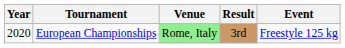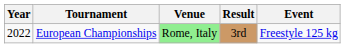 <table class="wikitable" style="font-size:95%;">
 <tr>
 <th>Year</th>
 <th>Tournament</th>
 <th>Venue</th>
 <th>Result</th>
 <th>Event</th>
 </tr>
 <tr>
-<td>2020</td>
+<td>2022</td>
 <td><a href='#'>European Championships</a></td>
 <td style="background: lightgreen;">Rome, Italy</td>
 <td align="center" bgcolor="cc9966">3rd</td>
 <td><a href='#'>Freestyle 125 kg</a></td>
 </tr>
 </table>
